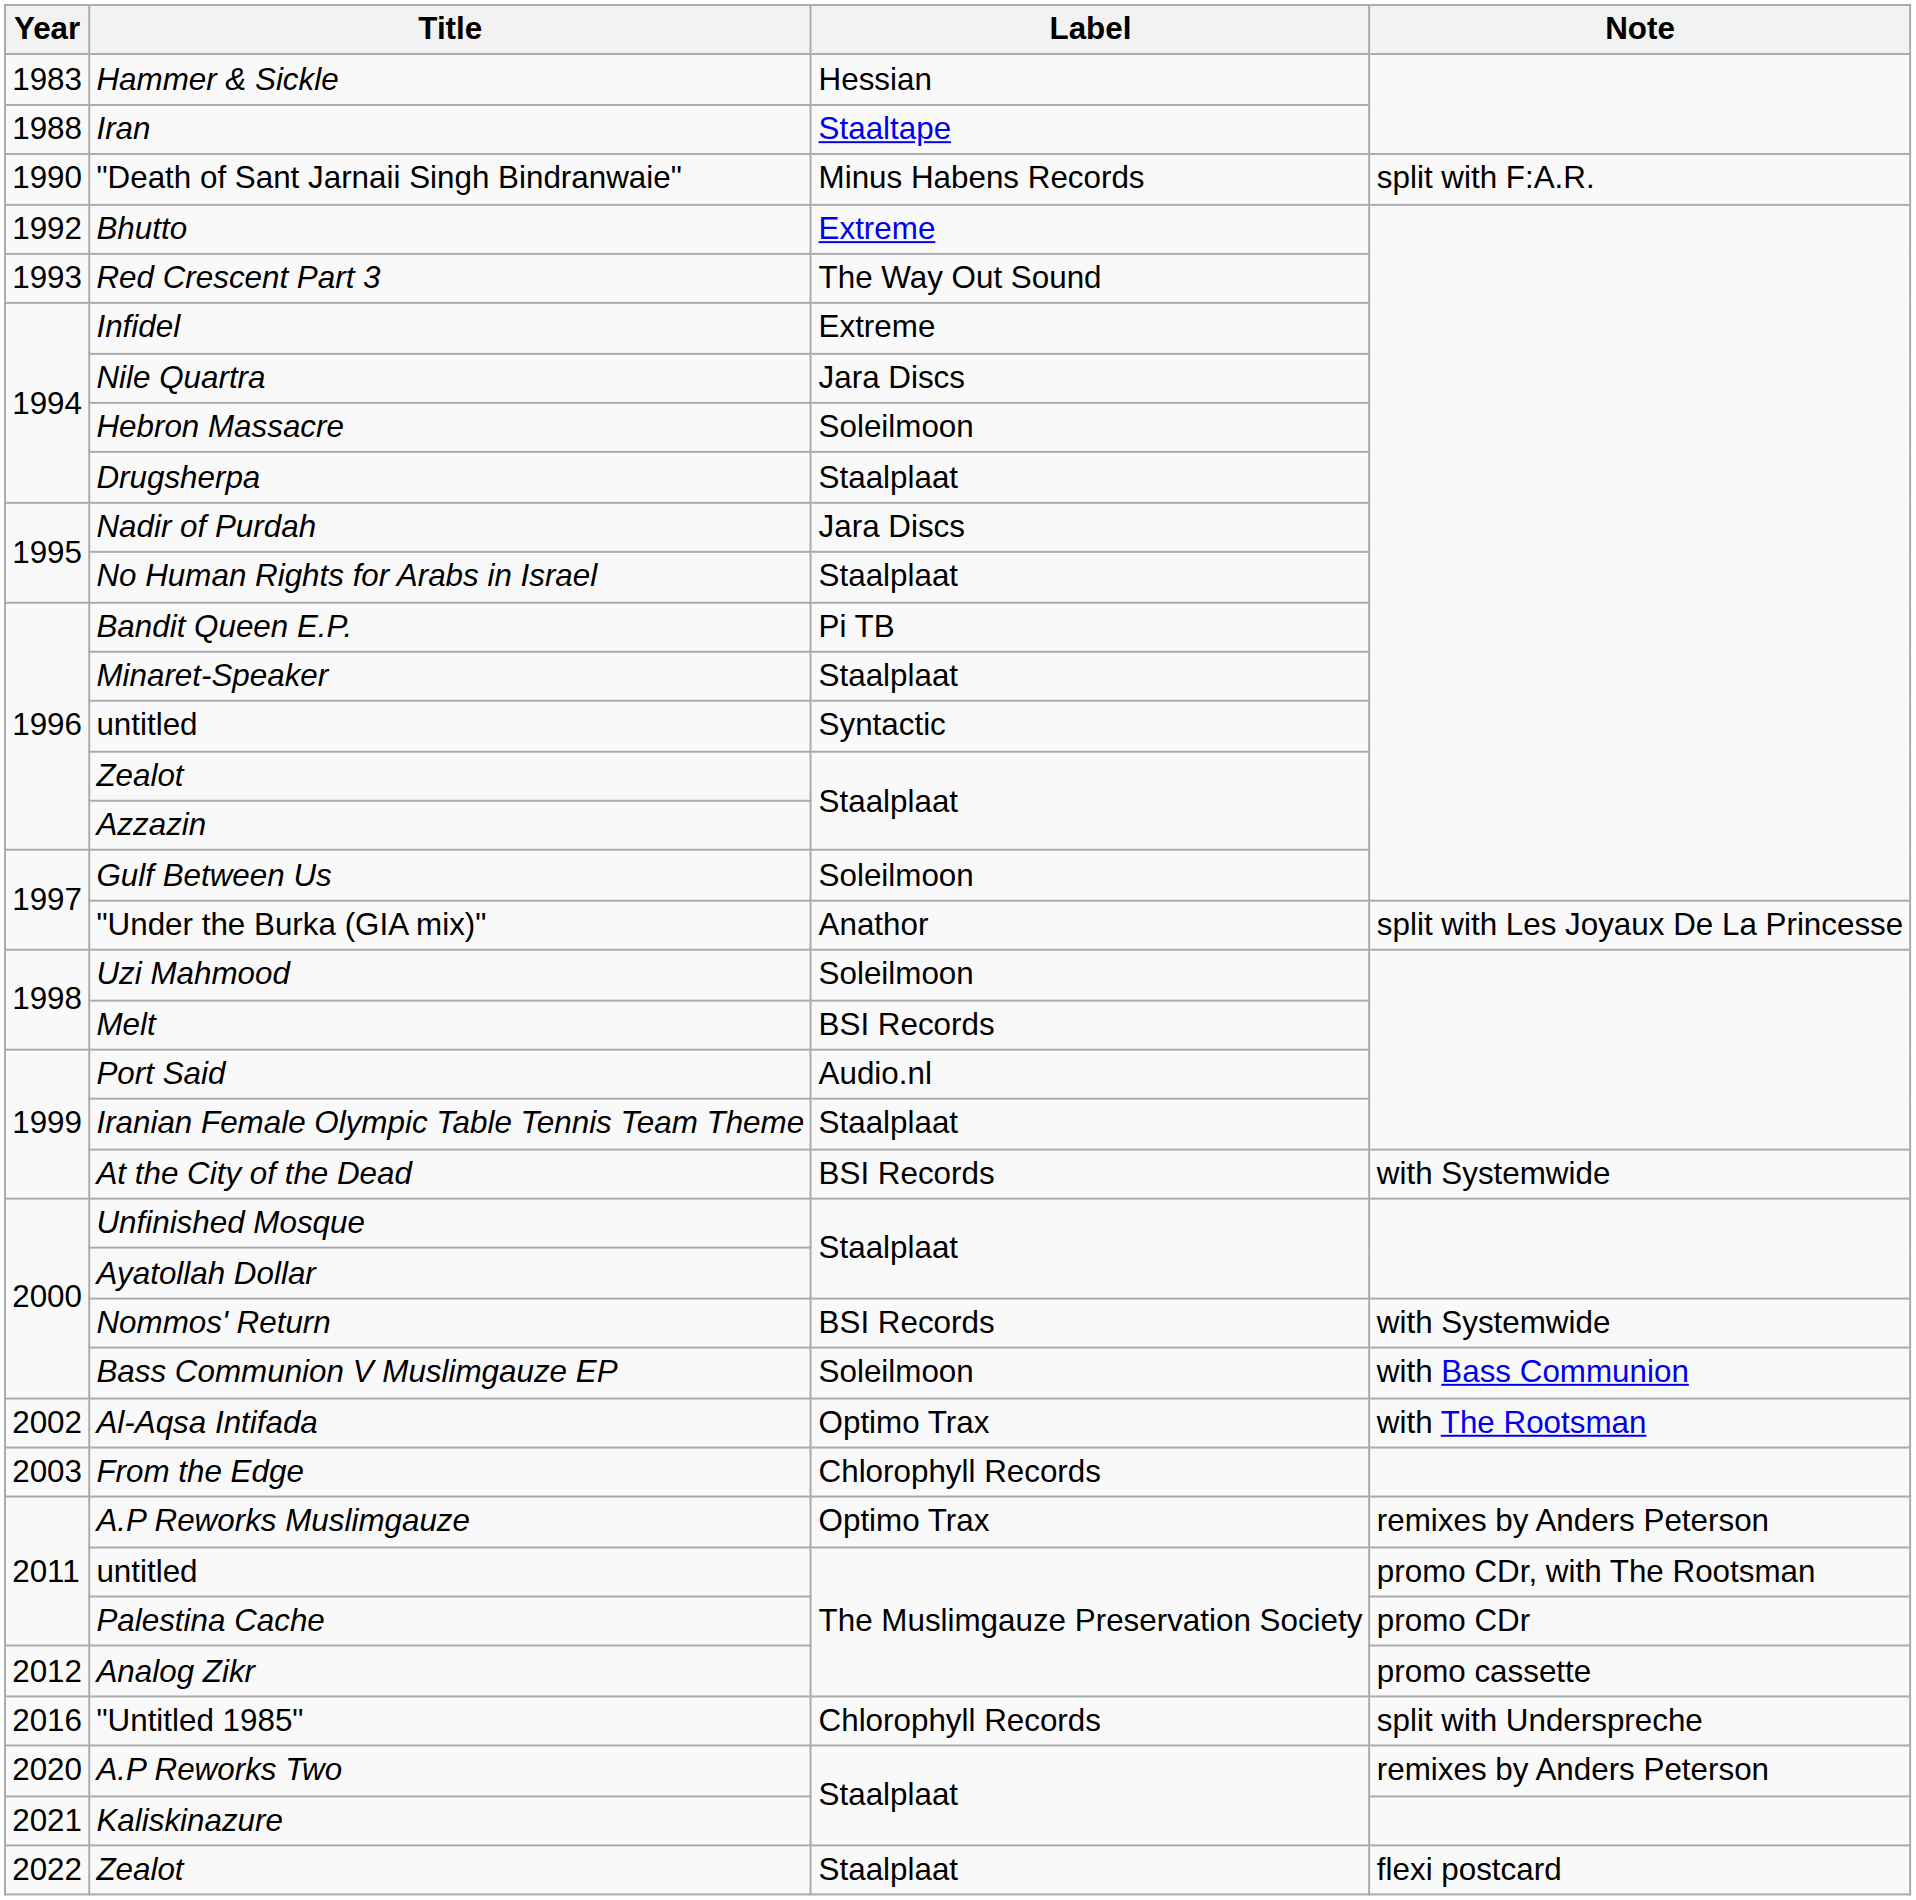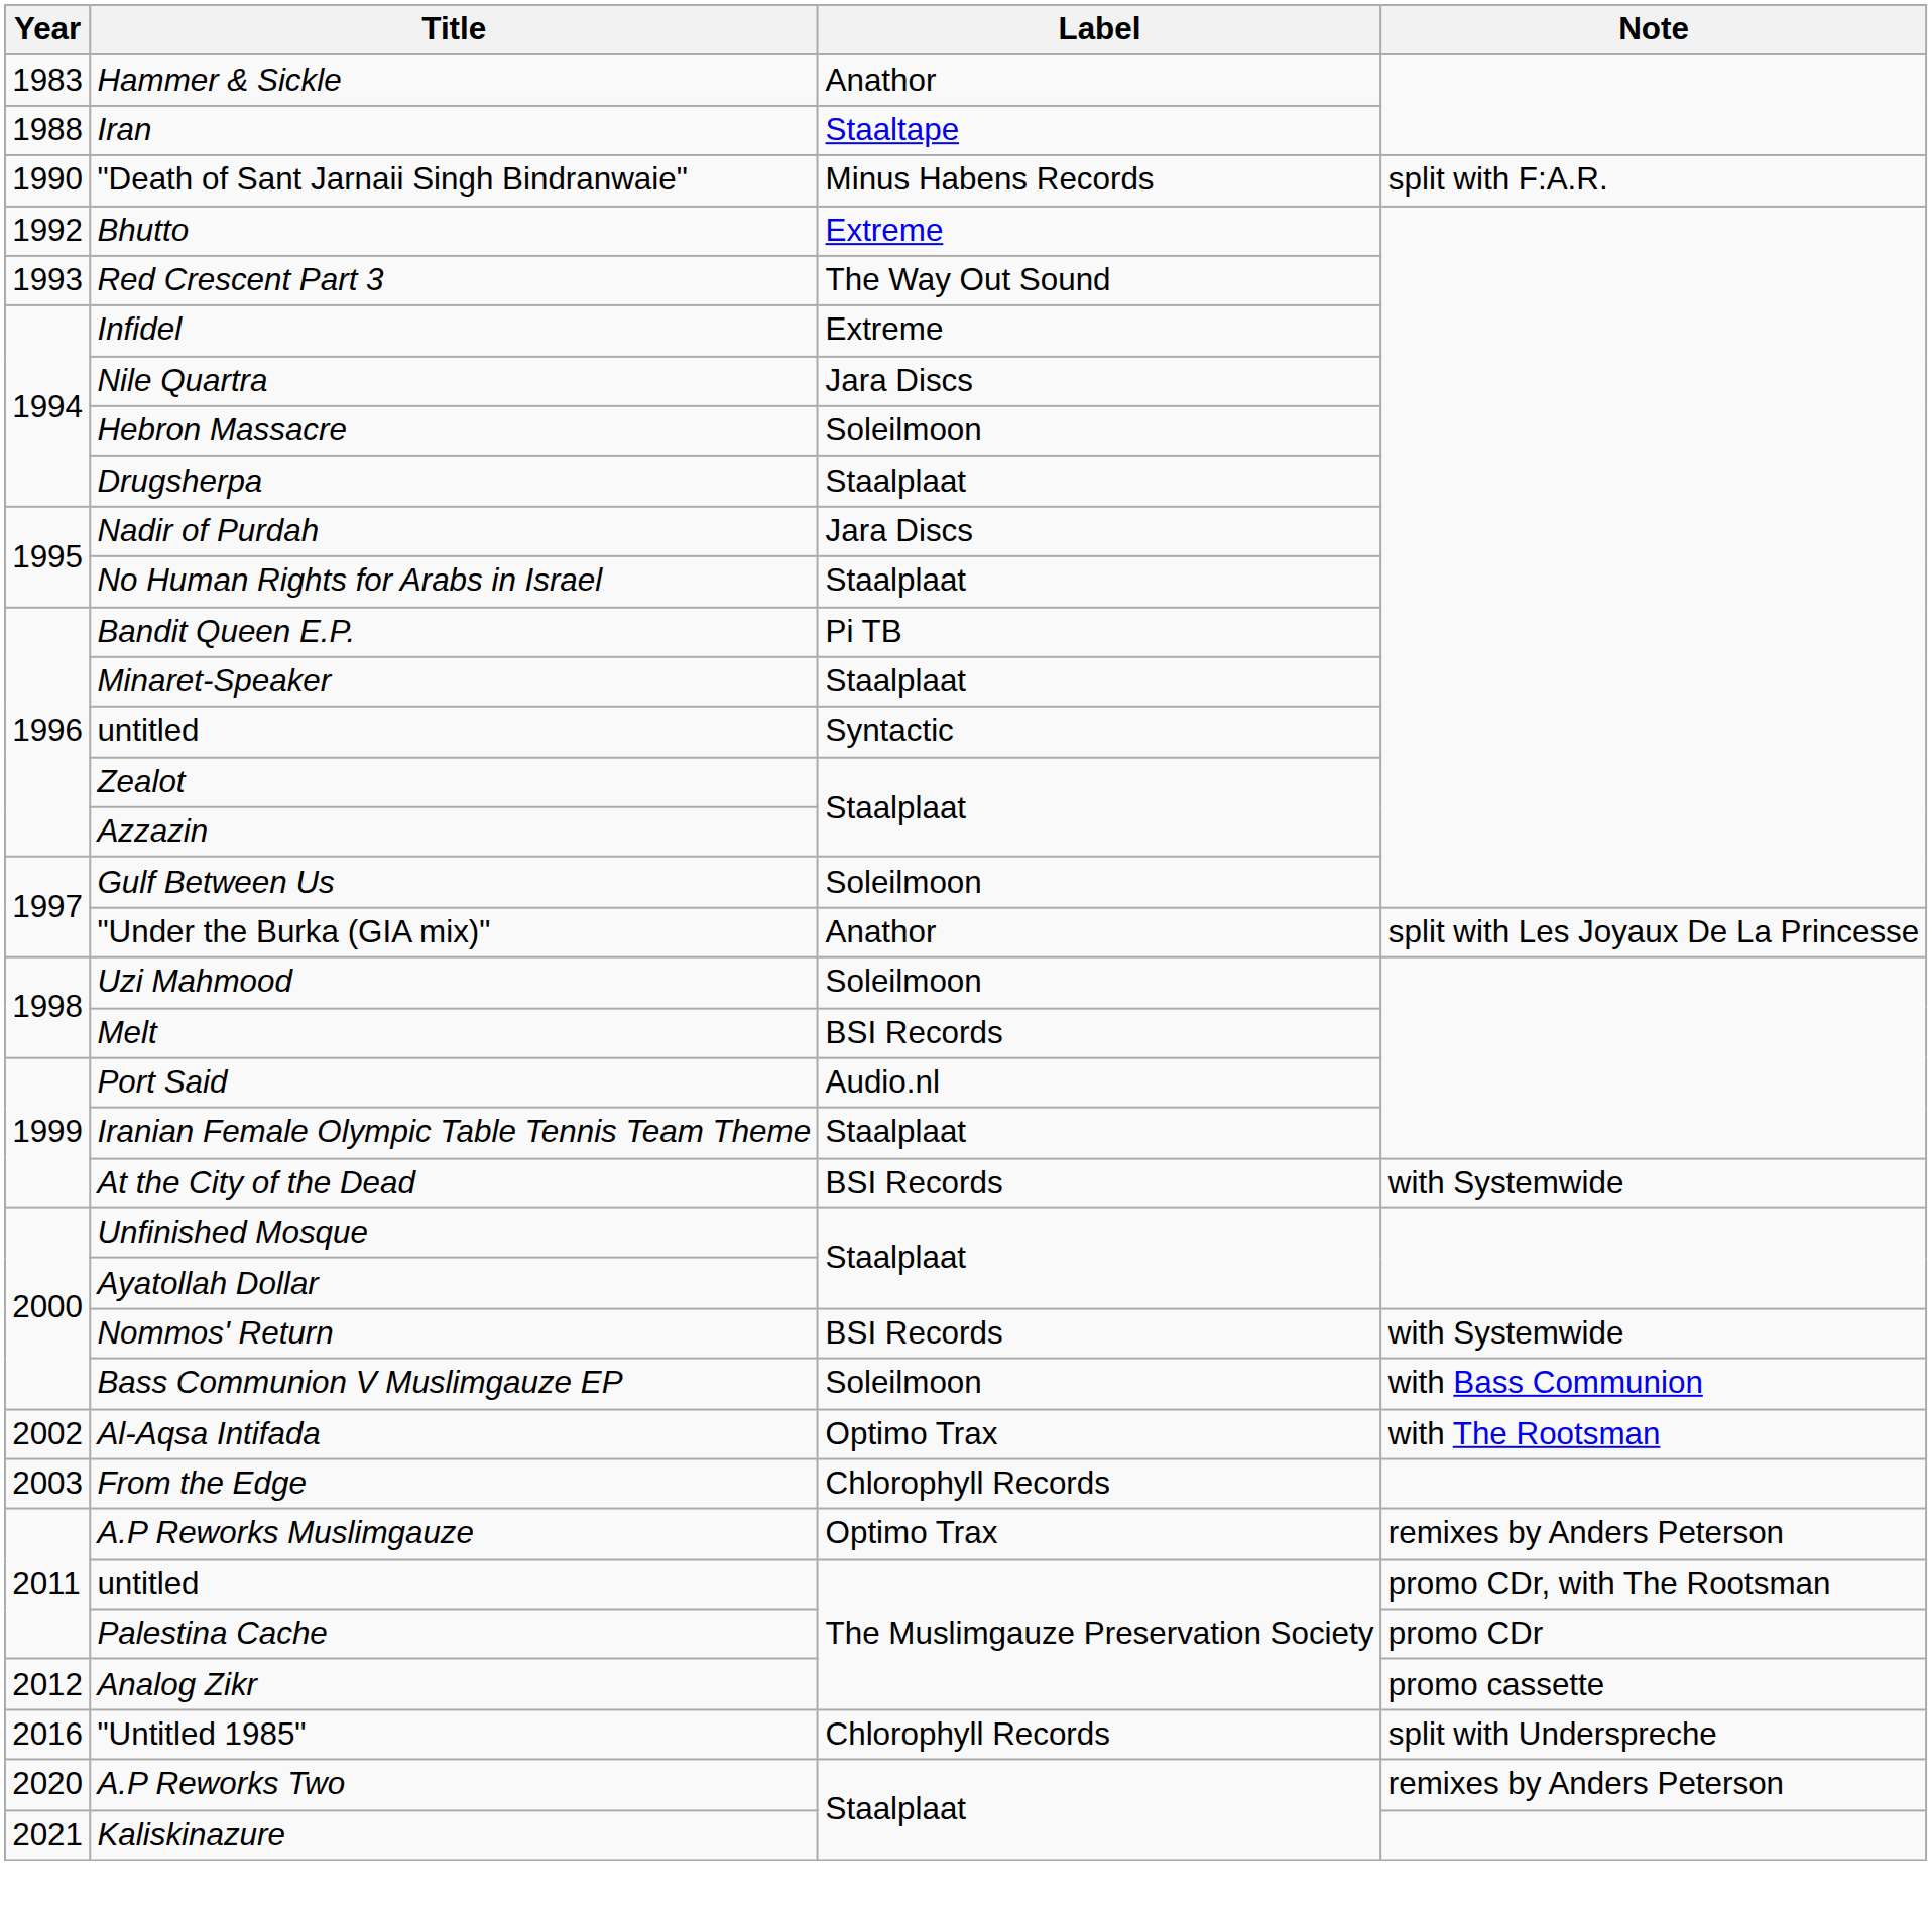 <table class="wikitable">
 <tr>
 <th>Year</th>
 <th>Title</th>
 <th>Label</th>
 <th>Note</th>
 </tr>
 <tr>
 <td>1983</td>
 <td><em>Hammer & Sickle</em></td>
-<td>Hessian</td>
+<td>Anathor</td>
 <td rowspan=2></td>
 </tr>
 <tr>
 <td>1988</td>
 <td><em>Iran</em></td>
 <td><a href='#'>Staaltape</a></td>
 </tr>
 <tr>
 <td>1990</td>
 <td>"Death of Sant Jarnaii Singh Bindranwaie"</td>
 <td>Minus Habens Records</td>
 <td>split with F:A.R.</td>
 </tr>
 <tr>
 <td>1992</td>
 <td><em>Bhutto</em></td>
 <td><a href='#'>Extreme</a></td>
 <td rowspan=14></td>
 </tr>
 <tr>
 <td>1993</td>
 <td><em>Red Crescent Part 3</em></td>
 <td>The Way Out Sound</td>
 </tr>
 <tr>
 <td rowspan=4>1994</td>
 <td><em>Infidel</em></td>
 <td>Extreme</td>
 </tr>
 <tr>
 <td><em>Nile Quartra</em></td>
 <td>Jara Discs</td>
 </tr>
 <tr>
 <td><em>Hebron Massacre</em></td>
 <td>Soleilmoon</td>
 </tr>
 <tr>
 <td><em>Drugsherpa</em></td>
 <td>Staalplaat</td>
 </tr>
 <tr>
 <td rowspan=2>1995</td>
 <td><em>Nadir of Purdah</em></td>
 <td>Jara Discs</td>
 </tr>
 <tr>
 <td><em>No Human Rights for Arabs in Israel</em></td>
 <td>Staalplaat</td>
 </tr>
 <tr>
 <td rowspan=5>1996</td>
 <td><em>Bandit Queen E.P.</em></td>
 <td>Pi TB</td>
 </tr>
 <tr>
 <td><em>Minaret-Speaker</em></td>
 <td>Staalplaat</td>
 </tr>
 <tr>
 <td>untitled</td>
 <td>Syntactic</td>
 </tr>
 <tr>
 <td><em>Zealot</em></td>
 <td rowspan=2>Staalplaat</td>
 </tr>
 <tr>
 <td><em>Azzazin</em></td>
 </tr>
 <tr>
 <td rowspan=2>1997</td>
 <td><em>Gulf Between Us</em></td>
 <td>Soleilmoon</td>
 </tr>
 <tr>
 <td>"Under the Burka (GIA mix)"</td>
 <td>Anathor</td>
 <td>split with Les Joyaux De La Princesse</td>
 </tr>
 <tr>
 <td rowspan=2>1998</td>
 <td><em>Uzi Mahmood</em></td>
 <td>Soleilmoon</td>
 <td rowspan=4></td>
 </tr>
 <tr>
 <td><em>Melt</em></td>
 <td>BSI Records</td>
 </tr>
 <tr>
 <td rowspan=3>1999</td>
 <td><em>Port Said</em></td>
 <td>Audio.nl</td>
 </tr>
 <tr>
 <td><em>Iranian Female Olympic Table Tennis Team Theme</em></td>
 <td>Staalplaat</td>
 </tr>
 <tr>
 <td><em>At the City of the Dead</em></td>
 <td>BSI Records</td>
 <td>with Systemwide</td>
 </tr>
 <tr>
 <td rowspan=4>2000</td>
 <td><em>Unfinished Mosque</em></td>
 <td rowspan=2>Staalplaat</td>
 <td rowspan=2></td>
 </tr>
 <tr>
 <td><em>Ayatollah Dollar</em></td>
 </tr>
 <tr>
 <td><em>Nommos' Return</em></td>
 <td>BSI Records</td>
 <td>with Systemwide</td>
 </tr>
 <tr>
 <td><em>Bass Communion V Muslimgauze EP</em></td>
 <td>Soleilmoon</td>
 <td>with <a href='#'>Bass Communion</a></td>
 </tr>
 <tr>
 <td>2002</td>
 <td><em>Al-Aqsa Intifada</em></td>
 <td>Optimo Trax</td>
 <td>with <a href='#'>The Rootsman</a></td>
 </tr>
 <tr>
 <td>2003</td>
 <td><em>From the Edge</em></td>
 <td>Chlorophyll Records</td>
 <td></td>
 </tr>
 <tr>
 <td rowspan=3>2011</td>
 <td><em>A.P Reworks Muslimgauze</em></td>
 <td>Optimo Trax</td>
 <td>remixes by Anders Peterson</td>
 </tr>
 <tr>
 <td>untitled</td>
 <td rowspan=3>The Muslimgauze Preservation Society</td>
 <td>promo CDr, with The Rootsman</td>
 </tr>
 <tr>
 <td><em>Palestina Cache</em></td>
 <td>promo CDr</td>
 </tr>
 <tr>
 <td>2012</td>
 <td><em>Analog Zikr</em></td>
 <td>promo cassette</td>
 </tr>
 <tr>
 <td>2016</td>
 <td>"Untitled 1985"</td>
 <td>Chlorophyll Records</td>
 <td>split with Underspreche</td>
 </tr>
 <tr>
 <td>2020</td>
 <td><em>A.P Reworks Two</em></td>
 <td rowspan="2">Staalplaat</td>
 <td>remixes by Anders Peterson</td>
 </tr>
 <tr>
 <td>2021</td>
 <td><em>Kaliskinazure</em></td>
 <td></td>
 </tr>
-<tr>
-<td>2022</td>
-<td><em>Zealot</em></td>
-<td>Staalplaat</td>
-<td>flexi postcard</td>
-</tr>
 </table>
